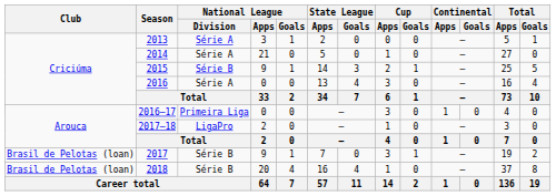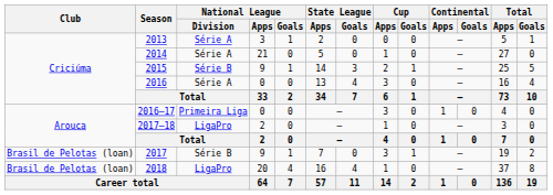 <table class="wikitable" style="text-align: center;">
 <tr>
 <th rowspan="2">Club</th>
 <th rowspan="2">Season</th>
 <th colspan="3">National League</th>
 <th colspan="2">State League</th>
 <th colspan="2">Cup</th>
 <th colspan="2">Continental</th>
 <th colspan="2">Total</th>
 </tr>
 <tr>
 <th>Division</th>
 <th>Apps</th>
 <th>Goals</th>
 <th>Apps</th>
 <th>Goals</th>
 <th>Apps</th>
 <th>Goals</th>
 <th>Apps</th>
 <th>Goals</th>
 <th>Apps</th>
 <th>Goals</th>
 </tr>
 <tr>
 <td rowspan="5"><a href='#'>Criciúma</a></td>
 <td><a href='#'>2013</a></td>
 <td><a href='#'>Série A</a></td>
 <td>3</td>
 <td>1</td>
 <td>2</td>
 <td>0</td>
 <td>0</td>
 <td>0</td>
 <td colspan="2">—</td>
 <td>5</td>
 <td>1</td>
 </tr>
 <tr>
 <td><a href='#'>2014</a></td>
 <td>Série A</td>
 <td>21</td>
 <td>0</td>
 <td>5</td>
 <td>0</td>
 <td>1</td>
 <td>0</td>
 <td colspan="2">—</td>
 <td>27</td>
 <td>0</td>
 </tr>
 <tr>
 <td><a href='#'>2015</a></td>
 <td><a href='#'>Série B</a></td>
 <td>9</td>
 <td>1</td>
 <td>14</td>
 <td>3</td>
 <td>2</td>
 <td>1</td>
 <td colspan="2">—</td>
 <td>25</td>
 <td>5</td>
 </tr>
 <tr>
 <td><a href='#'>2016</a></td>
 <td>Série A</td>
 <td>0</td>
 <td>0</td>
 <td>13</td>
 <td>4</td>
 <td>3</td>
 <td>0</td>
 <td colspan="2">—</td>
 <td>16</td>
 <td>4</td>
 </tr>
 <tr>
 <th colspan="2">Total</th>
 <th>33</th>
 <th>2</th>
 <th>34</th>
 <th>7</th>
 <th>6</th>
 <th>1</th>
 <th colspan="2">—</th>
 <th>73</th>
 <th>10</th>
 </tr>
 <tr>
 <td rowspan="3"><a href='#'>Arouca</a></td>
 <td><a href='#'>2016–17</a></td>
 <td><a href='#'>Primeira Liga</a></td>
 <td>0</td>
 <td>0</td>
 <td colspan="2">—</td>
 <td>3</td>
 <td>0</td>
 <td>1</td>
 <td>0</td>
 <td>4</td>
 <td>0</td>
 </tr>
 <tr>
 <td><a href='#'>2017–18</a></td>
 <td><a href='#'>LigaPro</a></td>
 <td>2</td>
 <td>0</td>
 <td colspan="2">—</td>
 <td>1</td>
 <td>0</td>
 <td colspan="2">—</td>
 <td>3</td>
 <td>0</td>
 </tr>
 <tr>
 <th colspan="2">Total</th>
 <th>2</th>
 <th>0</th>
 <th colspan="2">—</th>
 <th>4</th>
 <th>0</th>
 <th>1</th>
 <th>0</th>
 <th>7</th>
 <th>0</th>
 </tr>
 <tr>
 <td rowspan="1"><a href='#'>Brasil de Pelotas</a> (loan)</td>
 <td><a href='#'>2017</a></td>
 <td>Série B</td>
 <td>9</td>
 <td>1</td>
 <td>7</td>
 <td>0</td>
 <td>3</td>
 <td>1</td>
 <td colspan="2">—</td>
 <td>19</td>
 <td>2</td>
 </tr>
 <tr>
 <td rowspan="1"><a href='#'>Brasil de Pelotas</a> (loan)</td>
 <td><a href='#'>2018</a></td>
-<td>Série B</td>
+<td><a href='#'>LigaPro</a></td>
 <td>20</td>
 <td>4</td>
 <td>16</td>
 <td>4</td>
 <td>1</td>
 <td>0</td>
 <td colspan="2">—</td>
 <td>37</td>
 <td>8</td>
 </tr>
 <tr>
 <th colspan="3">Career total</th>
 <th>64</th>
 <th>7</th>
 <th>57</th>
 <th>11</th>
 <th>14</th>
 <th>2</th>
 <th>1</th>
 <th>0</th>
 <th>136</th>
 <th>19</th>
 </tr>
 </table>
